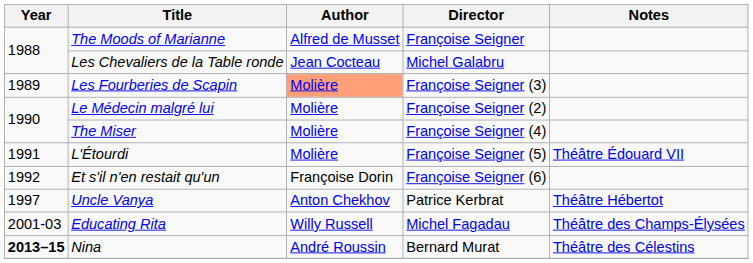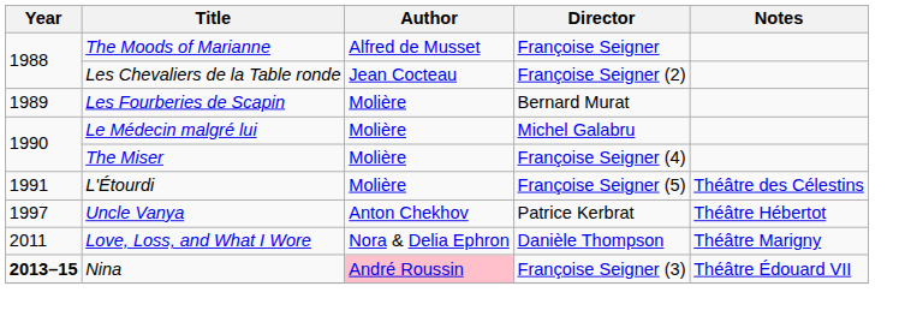 <table class="wikitable">
 <tr>
 <th>Year</th>
 <th>Title</th>
 <th>Author</th>
 <th>Director</th>
 <th>Notes</th>
 </tr>
 <tr>
 <td rowspan=2>1988</td>
 <td><em><a href='#'>The Moods of Marianne</a></em></td>
 <td><a href='#'>Alfred de Musset</a></td>
 <td><a href='#'>Françoise Seigner</a></td>
 <td></td>
 </tr>
 <tr>
 <td><em>Les Chevaliers de la Table ronde</em></td>
 <td><a href='#'>Jean Cocteau</a></td>
-<td><a href='#'>Michel Galabru</a></td>
+<td><a href='#'>Françoise Seigner</a> (2)</td>
 <td></td>
 </tr>
 <tr>
 <td rowspan=1>1989</td>
 <td><em><a href='#'>Les Fourberies de Scapin</a></em></td>
-<td style="background: lightsalmon;"><a href='#'>Molière</a></td>
-<td><a href='#'>Françoise Seigner</a> (3)</td>
+<td><a href='#'>Molière</a></td>
+<td>Bernard Murat</td>
 <td></td>
 </tr>
 <tr>
 <td rowspan=2>1990</td>
 <td><em><a href='#'>Le Médecin malgré lui</a></em></td>
 <td><a href='#'>Molière</a></td>
-<td><a href='#'>Françoise Seigner</a> (2)</td>
+<td><a href='#'>Michel Galabru</a></td>
 <td></td>
 </tr>
 <tr>
 <td><em><a href='#'>The Miser</a></em></td>
 <td><a href='#'>Molière</a></td>
 <td><a href='#'>Françoise Seigner</a> (4)</td>
 <td></td>
 </tr>
 <tr>
 <td rowspan=1>1991</td>
 <td><em>L'Étourdi</em></td>
 <td><a href='#'>Molière</a></td>
 <td><a href='#'>Françoise Seigner</a> (5)</td>
-<td><a href='#'>Théâtre Édouard VII</a></td>
-</tr>
-<tr>
-<td rowspan=1>1992</td>
-<td><em>Et s'il n'en restait qu'un</em></td>
-<td>Françoise Dorin</td>
-<td><a href='#'>Françoise Seigner</a> (6)</td>
-<td></td>
+<td><a href='#'>Théâtre des Célestins</a></td>
 </tr>
 <tr>
 <td rowspan=1>1997</td>
 <td><em><a href='#'>Uncle Vanya</a></em></td>
 <td><a href='#'>Anton Chekhov</a></td>
 <td>Patrice Kerbrat</td>
 <td><a href='#'>Théâtre Hébertot</a></td>
 </tr>
 <tr>
-<td rowspan=1>2001-03</td>
-<td><em><a href='#'>Educating Rita</a></em></td>
-<td><a href='#'>Willy Russell</a></td>
-<td><a href='#'>Michel Fagadau</a></td>
-<td><a href='#'>Théâtre des Champs-Élysées</a></td>
+<td rowspan=1>2011</td>
+<td><em><a href='#'>Love, Loss, and What I Wore</a></em></td>
+<td><a href='#'>Nora</a> & <a href='#'>Delia Ephron</a></td>
+<td><a href='#'>Danièle Thompson</a></td>
+<td><a href='#'>Théâtre Marigny</a></td>
 </tr>
 <tr>
 <td rowspan=1><strong>2013–15</strong></td>
 <td><em>Nina</em></td>
-<td><a href='#'>André Roussin</a></td>
-<td>Bernard Murat</td>
-<td><a href='#'>Théâtre des Célestins</a></td>
+<td style="background: pink;"><a href='#'>André Roussin</a></td>
+<td><a href='#'>Françoise Seigner</a> (3)</td>
+<td><a href='#'>Théâtre Édouard VII</a></td>
 </tr>
 <tr>
 </tr>
 </table>
